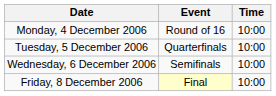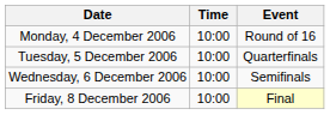 <table class = "wikitable" style="text-align:center;">
 <tr>
 <th width=220>Date</th>
+<th width=50>Time</th>
 <th width=100>Event</th>
-<th width=50>Time</th>
 </tr>
 <tr>
 <td>Monday, 4 December 2006</td>
+<td>10:00</td>
 <td>Round of 16</td>
-<td>10:00</td>
 </tr>
 <tr>
 <td>Tuesday, 5 December 2006</td>
+<td>10:00</td>
 <td>Quarterfinals</td>
-<td>10:00</td>
 </tr>
 <tr>
 <td>Wednesday, 6 December 2006</td>
+<td>10:00</td>
 <td>Semifinals</td>
-<td>10:00</td>
 </tr>
 <tr>
 <td>Friday, 8 December 2006</td>
+<td>10:00</td>
 <td bgcolor=ffffcc>Final</td>
-<td>10:00</td>
 </tr>
 </table>
